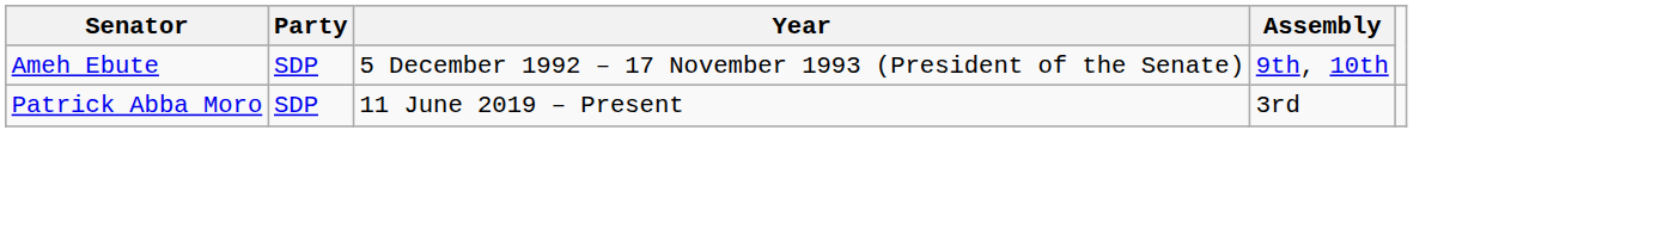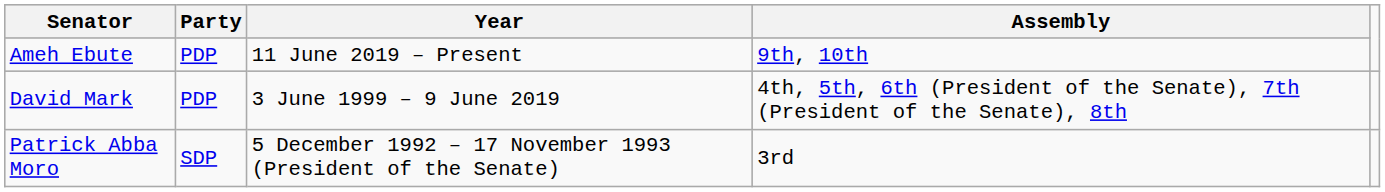 <table class="wikitable">
 <tr>
 <th>Senator</th>
 <th>Party</th>
 <th>Year</th>
 <th>Assembly</th>
 </tr>
 <tr>
 <td><a href='#'>Ameh Ebute</a></td>
-<td><a href='#'>SDP</a></td>
-<td>5 December 1992 – 17 November 1993 (President of the Senate)</td>
+<td><a href='#'>PDP</a></td>
+<td>11 June 2019 – Present</td>
 <td><a href='#'>9th</a>, <a href='#'>10th</a></td>
+</tr>
+<tr>
+<td><a href='#'>David Mark</a></td>
+<td><a href='#'>PDP</a></td>
+<td>3 June 1999 – 9 June 2019</td>
+<td>4th, <a href='#'>5th</a>, <a href='#'>6th</a> (President of the Senate), <a href='#'>7th</a> (President of the Senate), <a href='#'>8th</a></td>
+<td></td>
 </tr>
 <tr>
 <td><a href='#'>Patrick Abba Moro</a></td>
 <td><a href='#'>SDP</a></td>
-<td>11 June 2019 – Present</td>
+<td>5 December 1992 – 17 November 1993 (President of the Senate)</td>
 <td>3rd</td>
 <td></td>
 </tr>
 </table>
